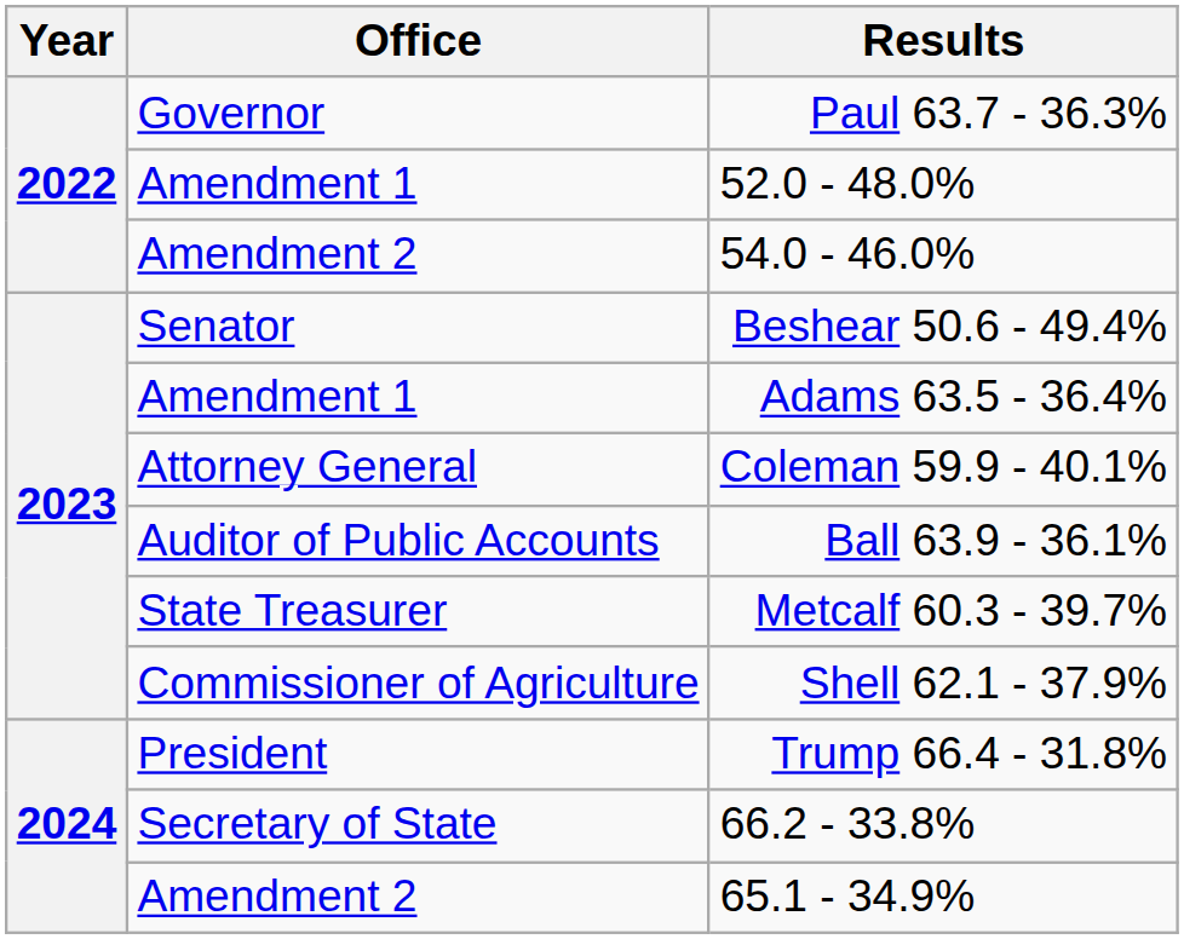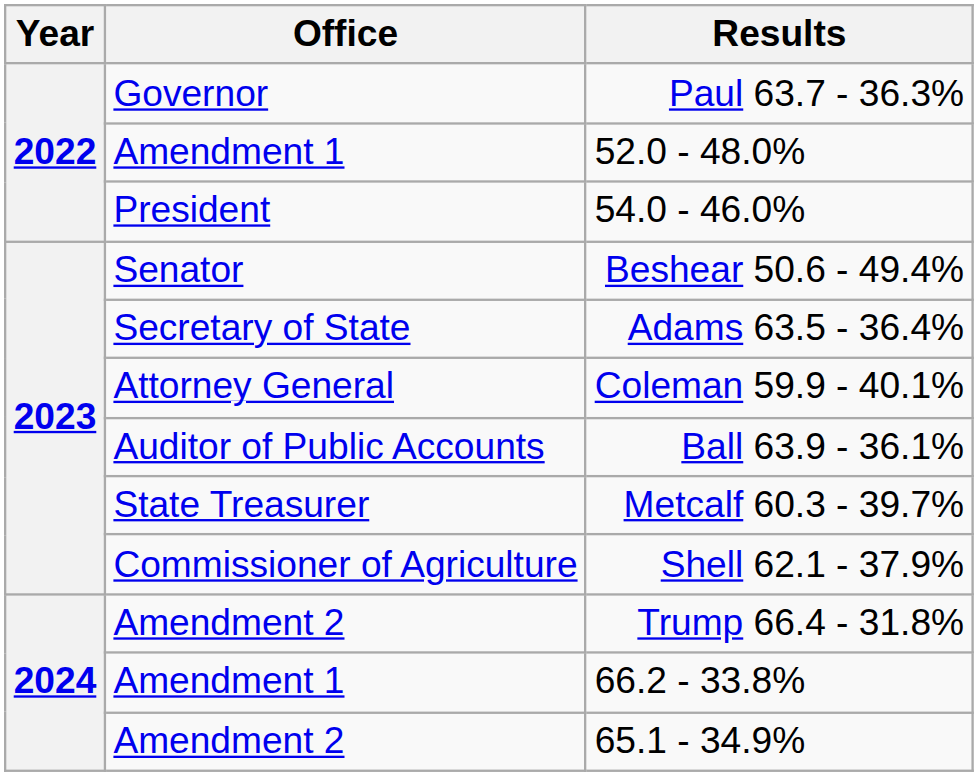 <table class=wikitable>
 <tr>
 <th>Year</th>
 <th>Office</th>
 <th>Results</th>
 </tr>
 <tr>
 <th rowspan=3><a href='#'>2022</a></th>
 <td><a href='#'>Governor</a></td>
 <td align="right" ><a href='#'>Paul</a> 63.7 - 36.3%</td>
 </tr>
 <tr>
 <td><a href='#'>Amendment 1</a></td>
 <td> 52.0 - 48.0%</td>
 </tr>
 <tr>
-<td><a href='#'>Amendment 2</a></td>
+<td><a href='#'>President</a></td>
 <td> 54.0 - 46.0%</td>
 </tr>
 <tr>
 <th rowspan=6><a href='#'>2023</a></th>
 <td><a href='#'>Senator</a></td>
 <td align="right" ><a href='#'>Beshear</a> 50.6 - 49.4%</td>
 </tr>
 <tr>
-<td><a href='#'>Amendment 1</a></td>
+<td><a href='#'>Secretary of State</a></td>
 <td align="right" ><a href='#'>Adams</a> 63.5 - 36.4%</td>
 </tr>
 <tr>
 <td><a href='#'>Attorney General</a></td>
 <td align="right" ><a href='#'>Coleman</a> 59.9 - 40.1%</td>
 </tr>
 <tr>
 <td><a href='#'>Auditor of Public Accounts</a></td>
 <td align="right" ><a href='#'>Ball</a> 63.9 - 36.1%</td>
 </tr>
 <tr>
 <td><a href='#'>State Treasurer</a></td>
 <td align="right" ><a href='#'>Metcalf</a> 60.3 - 39.7%</td>
 </tr>
 <tr>
 <td><a href='#'>Commissioner of Agriculture</a></td>
 <td align="right" ><a href='#'>Shell</a> 62.1 - 37.9%</td>
 </tr>
 <tr>
 <th rowspan=3><a href='#'>2024</a></th>
-<td><a href='#'>President</a></td>
+<td><a href='#'>Amendment 2</a></td>
 <td align="right" ><a href='#'>Trump</a> 66.4 - 31.8%</td>
 </tr>
 <tr>
-<td><a href='#'>Secretary of State</a></td>
+<td><a href='#'>Amendment 1</a></td>
 <td> 66.2 - 33.8%</td>
 </tr>
 <tr>
 <td><a href='#'>Amendment 2</a></td>
 <td> 65.1 - 34.9%</td>
 </tr>
 </table>
